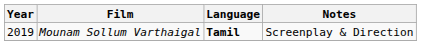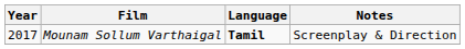 <table class="wikitable sortable">
 <tr>
 <th>Year</th>
 <th>Film</th>
 <th>Language</th>
 <th>Notes</th>
 </tr>
 <tr>
-<td>2019</td>
+<td>2017</td>
 <td><em>Mounam Sollum Varthaigal</em></td>
 <td><strong>Tamil</strong></td>
 <td>Screenplay & Direction</td>
 </tr>
 <tr>
 </tr>
 </table>
